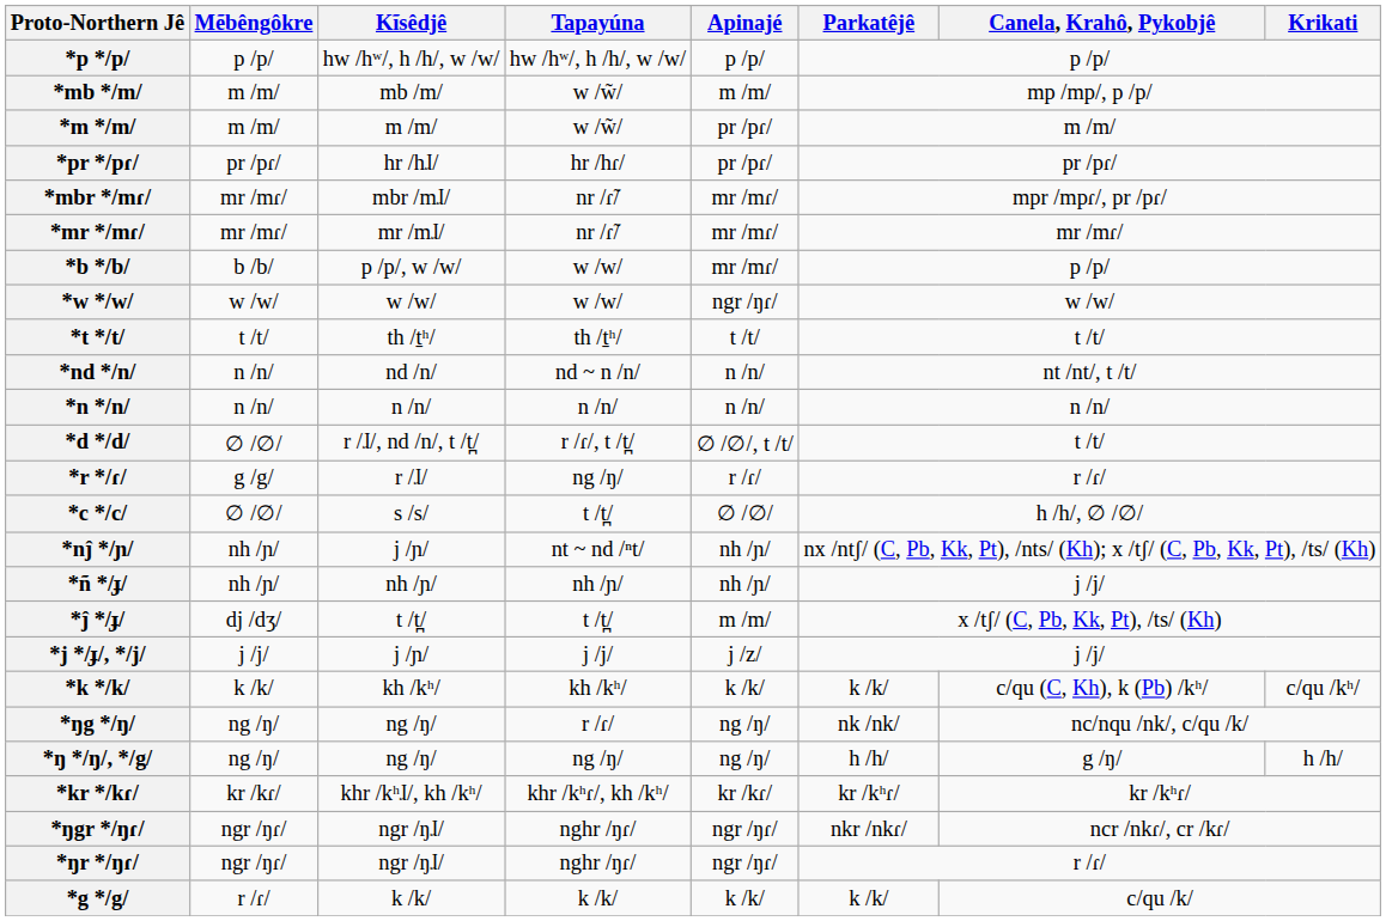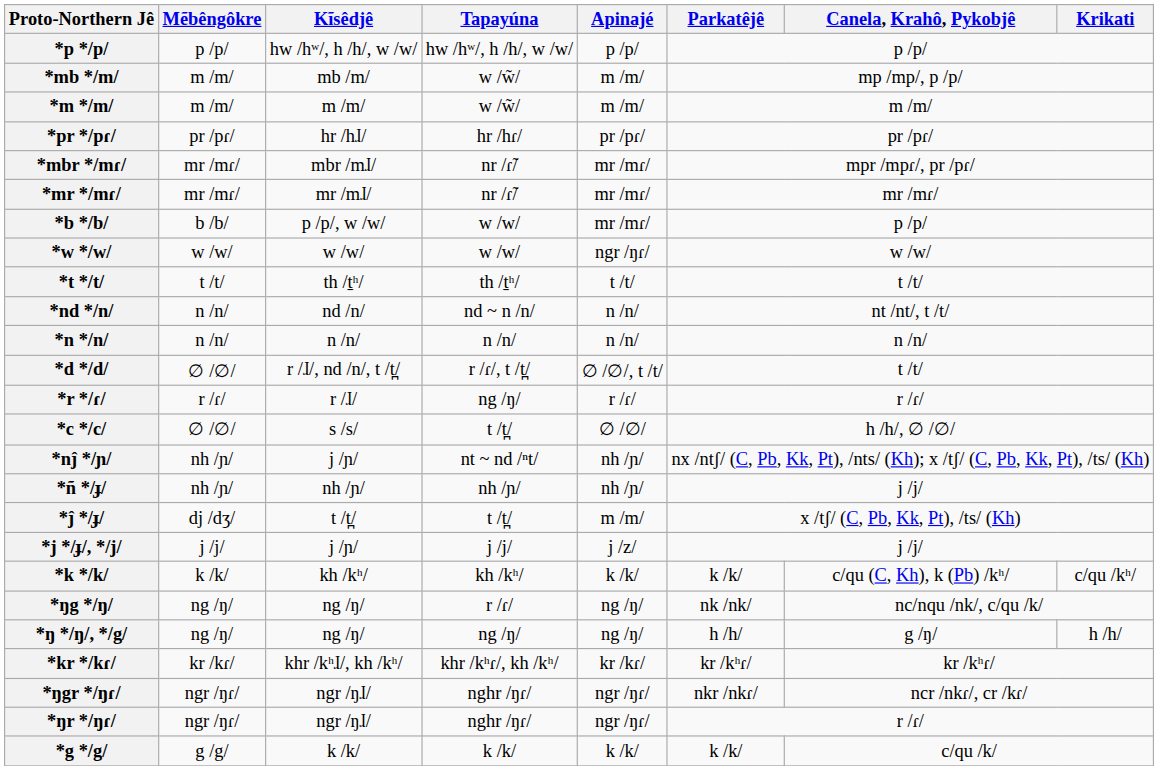 <table class="wikitable" style="text-align: center;">
 <tr>
 <th>Proto-Northern Jê</th>
 <th><a href='#'>Mẽbêngôkre</a></th>
 <th><a href='#'>Kĩsêdjê</a></th>
 <th><a href='#'>Tapayúna</a></th>
 <th><a href='#'>Apinajé</a></th>
 <th><a href='#'>Parkatêjê</a></th>
 <th><a href='#'>Canela</a>, <a href='#'>Krahô</a>, <a href='#'>Pykobjê</a></th>
 <th><a href='#'>Krikati</a></th>
 </tr>
 <tr>
 <th>*p */p/</th>
 <td>p /p/</td>
 <td>hw /hʷ/, h /h/, w /w/</td>
 <td>hw /hʷ/, h /h/, w /w/</td>
 <td>p /p/</td>
 <td colspan="3">p /p/</td>
 </tr>
 <tr>
 <th>*mb */m/</th>
 <td>m /m/</td>
 <td>mb /m/</td>
 <td>w /w̃/</td>
 <td>m /m/</td>
 <td colspan="3">mp /mp/, p /p/</td>
 </tr>
 <tr>
 <th>*m */m/</th>
 <td>m /m/</td>
 <td>m /m/</td>
 <td>w /w̃/</td>
-<td>pr /pɾ/</td>
+<td>m /m/</td>
 <td colspan="3">m /m/</td>
 </tr>
 <tr>
 <th>*pr */pɾ/</th>
 <td>pr /pɾ/</td>
 <td>hr /hɺ/</td>
 <td>hr /hɾ/</td>
 <td>pr /pɾ/</td>
 <td colspan="3">pr /pɾ/</td>
 </tr>
 <tr>
 <th>*mbr */mɾ/</th>
 <td>mr /mɾ/</td>
 <td>mbr /mɺ/</td>
 <td>nr /ɾ̃/</td>
 <td>mr /mɾ/</td>
 <td colspan="3">mpr /mpɾ/, pr /pɾ/</td>
 </tr>
 <tr>
 <th>*mr */mɾ/</th>
 <td>mr /mɾ/</td>
 <td>mr /mɺ/</td>
 <td>nr /ɾ̃/</td>
 <td>mr /mɾ/</td>
 <td colspan="3">mr /mɾ/</td>
 </tr>
 <tr>
 <th>*b */b/</th>
 <td>b /b/</td>
 <td>p /p/, w /w/</td>
 <td>w /w/</td>
 <td>mr /mɾ/</td>
 <td colspan="3">p /p/</td>
 </tr>
 <tr>
 <th>*w */w/</th>
 <td>w /w/</td>
 <td>w /w/</td>
 <td>w /w/</td>
 <td>ngr /ŋɾ/</td>
 <td colspan="3">w /w/</td>
 </tr>
 <tr>
 <th>*t */t/</th>
 <td>t /t/</td>
 <td>th /t̠ʰ/</td>
 <td>th /t̠ʰ/</td>
 <td>t /t/</td>
 <td colspan="3">t /t/</td>
 </tr>
 <tr>
 <th>*nd */n/</th>
 <td>n /n/</td>
 <td>nd /n/</td>
 <td>nd ~ n /n/</td>
 <td>n /n/</td>
 <td colspan="3">nt /nt/, t /t/</td>
 </tr>
 <tr>
 <th>*n */n/</th>
 <td>n /n/</td>
 <td>n /n/</td>
 <td>n /n/</td>
 <td>n /n/</td>
 <td colspan="3">n /n/</td>
 </tr>
 <tr>
 <th>*d */d/</th>
 <td>∅ /∅/</td>
 <td>r /ɺ/, nd /n/, t /t̪/</td>
 <td>r /ɾ/, t /t̪/</td>
 <td>∅ /∅/, t /t/</td>
 <td colspan="3">t /t/</td>
 </tr>
 <tr>
 <th>*r */ɾ/</th>
-<td>g /g/</td>
+<td>r /ɾ/</td>
 <td>r /ɺ/</td>
 <td>ng /ŋ/</td>
 <td>r /ɾ/</td>
 <td colspan="3">r /ɾ/</td>
 </tr>
 <tr>
 <th>*c */c/</th>
 <td>∅ /∅/</td>
 <td>s /s/</td>
 <td>t /t̪/</td>
 <td>∅ /∅/</td>
 <td colspan="3">h /h/, ∅ /∅/</td>
 </tr>
 <tr>
 <th>*nĵ */ɲ/</th>
 <td>nh /ɲ/</td>
 <td>j /ɲ/</td>
 <td>nt ~ nd /ⁿt/</td>
 <td>nh /ɲ/</td>
 <td colspan="3">nx /ntʃ/ (<a href='#'>C</a>, <a href='#'>Pb</a>, <a href='#'>Kk</a>, <a href='#'>Pt</a>), /nts/ (<a href='#'>Kh</a>); x /tʃ/ (<a href='#'>C</a>, <a href='#'>Pb</a>, <a href='#'>Kk</a>, <a href='#'>Pt</a>), /ts/ (<a href='#'>Kh</a>)</td>
 </tr>
 <tr>
 <th>*ñ */ɟ/</th>
 <td>nh /ɲ/</td>
 <td>nh /ɲ/</td>
 <td>nh /ɲ/</td>
 <td>nh /ɲ/</td>
 <td colspan="3">j /j/</td>
 </tr>
 <tr>
 <th>*ĵ */ɟ/</th>
 <td>dj /dʒ/</td>
 <td>t /t̪/</td>
 <td>t /t̪/</td>
 <td>m /m/</td>
 <td colspan="3">x /tʃ/ (<a href='#'>C</a>, <a href='#'>Pb</a>, <a href='#'>Kk</a>, <a href='#'>Pt</a>), /ts/ (<a href='#'>Kh</a>)</td>
 </tr>
 <tr>
 <th>*j */ɟ/, */j/</th>
 <td>j /j/</td>
 <td>j /ɲ/</td>
 <td>j /j/</td>
 <td>j /z/</td>
 <td colspan="3">j /j/</td>
 </tr>
 <tr>
 <th>*k */k/</th>
 <td>k /k/</td>
 <td>kh /kʰ/</td>
 <td>kh /kʰ/</td>
 <td>k /k/</td>
 <td>k /k/</td>
 <td>c/qu (<a href='#'>C</a>, <a href='#'>Kh</a>), k (<a href='#'>Pb</a>) /kʰ/</td>
 <td>c/qu /kʰ/</td>
 </tr>
 <tr>
 <th>*ŋg */ŋ/</th>
 <td>ng /ŋ/</td>
 <td>ng /ŋ/</td>
 <td>r /ɾ/</td>
 <td>ng /ŋ/</td>
 <td>nk /nk/</td>
 <td colspan="2">nc/nqu /nk/, c/qu /k/</td>
 </tr>
 <tr>
 <th>*ŋ */ŋ/, */g/</th>
 <td>ng /ŋ/</td>
 <td>ng /ŋ/</td>
 <td>ng /ŋ/</td>
 <td>ng /ŋ/</td>
 <td>h /h/</td>
 <td>g /ŋ/</td>
 <td>h /h/</td>
 </tr>
 <tr>
 <th>*kr */kɾ/</th>
 <td>kr /kɾ/</td>
 <td>khr /kʰɺ/, kh /kʰ/</td>
 <td>khr /kʰɾ/, kh /kʰ/</td>
 <td>kr /kɾ/</td>
 <td>kr /kʰɾ/</td>
 <td colspan="2">kr /kʰɾ/</td>
 </tr>
 <tr>
 <th>*ŋgr */ŋɾ/</th>
 <td>ngr /ŋɾ/</td>
 <td>ngr /ŋɺ/</td>
 <td>nghr /ŋɾ/</td>
 <td>ngr /ŋɾ/</td>
 <td>nkr /nkɾ/</td>
 <td colspan="2">ncr /nkɾ/, cr /kɾ/</td>
 </tr>
 <tr>
 <th>*ŋr */ŋɾ/</th>
 <td>ngr /ŋɾ/</td>
 <td>ngr /ŋɺ/</td>
 <td>nghr /ŋɾ/</td>
 <td>ngr /ŋɾ/</td>
 <td colspan="3">r /ɾ/</td>
 </tr>
 <tr>
 <th>*g */g/</th>
-<td>r /ɾ/</td>
+<td>g /g/</td>
 <td>k /k/</td>
 <td>k /k/</td>
 <td>k /k/</td>
 <td>k /k/</td>
 <td colspan="2">c/qu /k/</td>
 </tr>
 </table>
